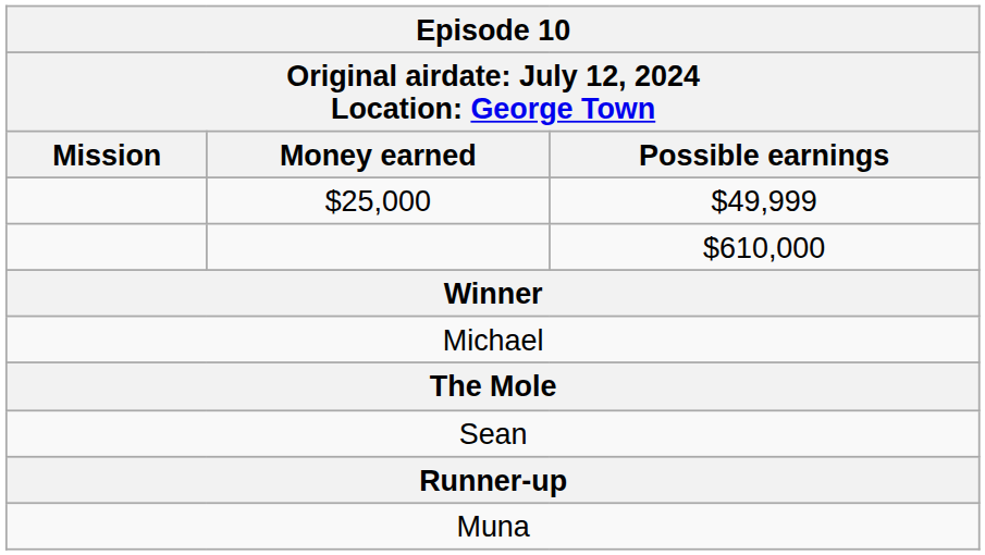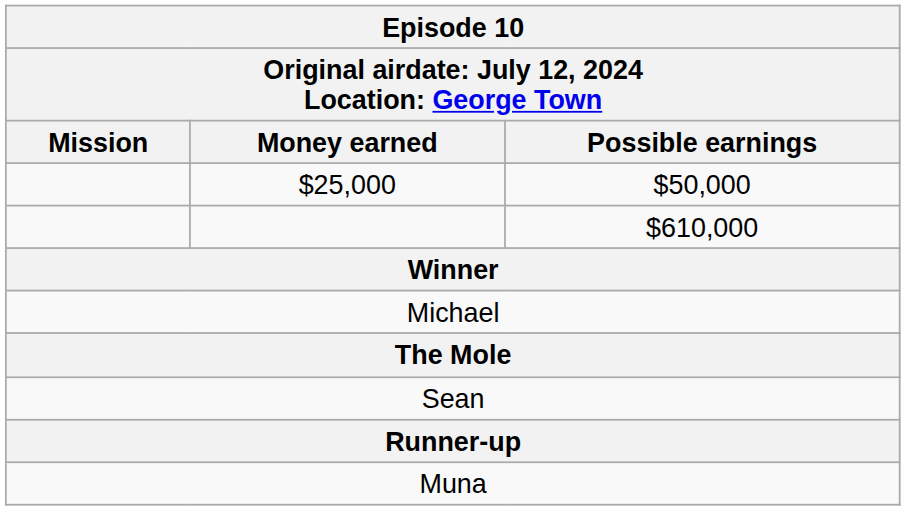 <table class="wikitable" style="font-size: 95%; margin: 10px" align="right" width="40%">
 <tr>
 <th colspan=3>Episode 10</th>
 </tr>
 <tr>
 <th colspan=3>Original airdate: July 12, 2024<br>Location: <a href='#'>George Town</a></th>
 </tr>
 <tr>
 <th>Mission</th>
 <th>Money earned</th>
 <th>Possible earnings</th>
 </tr>
 <tr>
 <td></td>
 <td align="center">$25,000</td>
-<td align="center">$49,999</td>
+<td align="center">$50,000</td>
 </tr>
 <tr>
 <td><strong></strong></td>
 <td align="center"><strong></strong></td>
 <td align="center">$610,000</td>
 </tr>
 <tr>
 <th colspan=3>Winner</th>
 </tr>
 <tr>
 <td colspan=3 align="center">Michael</td>
 </tr>
 <tr>
 <th colspan=3>The Mole</th>
 </tr>
 <tr>
 <td colspan=3 align="center">Sean</td>
 </tr>
 <tr>
 <th colspan=3>Runner-up</th>
 </tr>
 <tr>
 <td colspan=3 align="center">Muna</td>
 </tr>
 </table>
